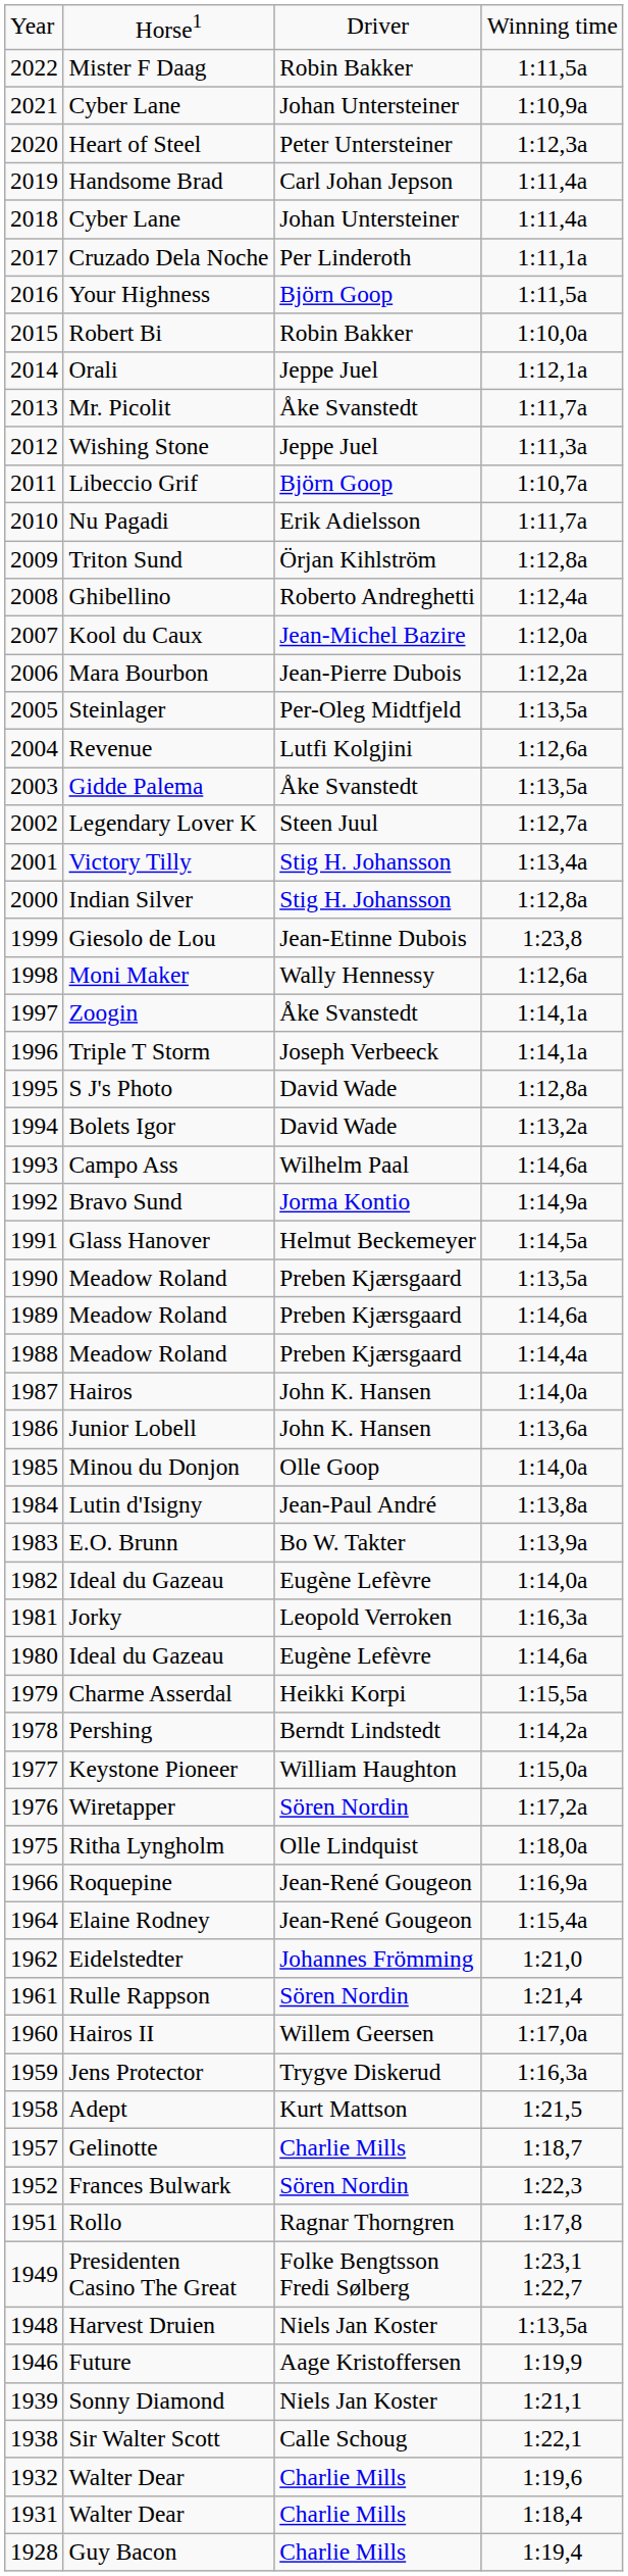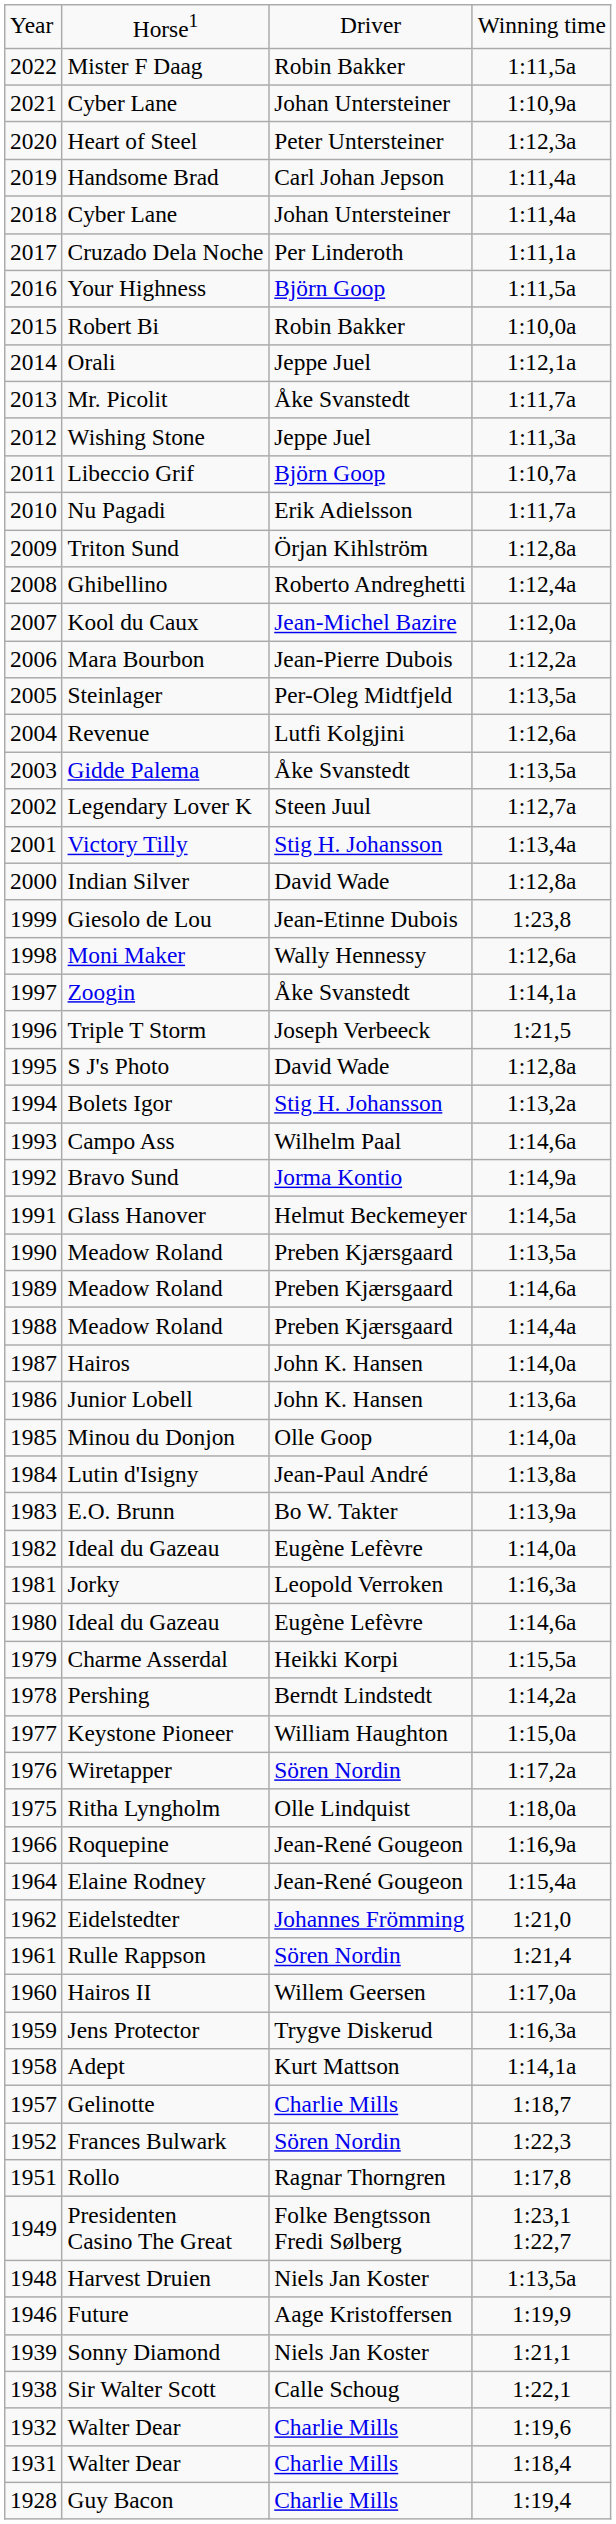 <table class="wikitable">
 <tr>
 <td>Year</td>
 <td align=center>Horse<sup>1</sup></td>
 <td align=center>Driver</td>
 <td align=center>Winning time</td>
 </tr>
 <tr>
 <td>2022</td>
 <td> Mister F Daag</td>
 <td>Robin Bakker</td>
 <td align=center>1:11,5a</td>
 </tr>
 <tr>
 <td>2021</td>
 <td> Cyber Lane</td>
 <td>Johan Untersteiner</td>
 <td align=center>1:10,9a</td>
 </tr>
 <tr>
 <td>2020</td>
 <td> Heart of Steel</td>
 <td>Peter Untersteiner</td>
 <td align=center>1:12,3a</td>
 </tr>
 <tr>
 <td>2019</td>
 <td> Handsome Brad</td>
 <td>Carl Johan Jepson</td>
 <td align=center>1:11,4a</td>
 </tr>
 <tr>
 <td>2018</td>
 <td> Cyber Lane</td>
 <td>Johan Untersteiner</td>
 <td align=center>1:11,4a</td>
 </tr>
 <tr>
 <td>2017</td>
 <td> Cruzado Dela Noche</td>
 <td>Per Linderoth</td>
 <td align=center>1:11,1a</td>
 </tr>
 <tr>
 <td>2016</td>
 <td> Your Highness</td>
 <td><a href='#'>Björn Goop</a></td>
 <td align=center>1:11,5a</td>
 </tr>
 <tr>
 <td>2015</td>
 <td> Robert Bi</td>
 <td>Robin Bakker</td>
 <td align=center>1:10,0a</td>
 </tr>
 <tr>
 <td>2014</td>
 <td> Orali</td>
 <td>Jeppe Juel</td>
 <td align=center>1:12,1a</td>
 </tr>
 <tr>
 <td>2013</td>
 <td> Mr. Picolit</td>
 <td>Åke Svanstedt</td>
 <td align=center>1:11,7a</td>
 </tr>
 <tr>
 <td>2012</td>
 <td> Wishing Stone</td>
 <td>Jeppe Juel</td>
 <td align=center>1:11,3a</td>
 </tr>
 <tr>
 <td>2011</td>
 <td> Libeccio Grif</td>
 <td><a href='#'>Björn Goop</a></td>
 <td align=center>1:10,7a</td>
 </tr>
 <tr>
 <td>2010</td>
 <td> Nu Pagadi</td>
 <td>Erik Adielsson</td>
 <td align=center>1:11,7a</td>
 </tr>
 <tr>
 <td>2009</td>
 <td> Triton Sund</td>
 <td>Örjan Kihlström</td>
 <td align=center>1:12,8a</td>
 </tr>
 <tr>
 <td>2008</td>
 <td> Ghibellino</td>
 <td>Roberto Andreghetti</td>
 <td align=center>1:12,4a</td>
 </tr>
 <tr>
 <td>2007</td>
 <td> Kool du Caux</td>
 <td><a href='#'>Jean-Michel Bazire</a></td>
 <td align=center>1:12,0a</td>
 </tr>
 <tr>
 <td>2006</td>
 <td> Mara Bourbon</td>
 <td>Jean-Pierre Dubois</td>
 <td align=center>1:12,2a</td>
 </tr>
 <tr>
 <td>2005</td>
 <td> Steinlager</td>
 <td>Per-Oleg Midtfjeld</td>
 <td align=center>1:13,5a</td>
 </tr>
 <tr>
 <td>2004</td>
 <td> Revenue</td>
 <td>Lutfi Kolgjini</td>
 <td align=center>1:12,6a</td>
 </tr>
 <tr>
 <td>2003</td>
 <td> <a href='#'>Gidde Palema</a></td>
 <td>Åke Svanstedt</td>
 <td align=center>1:13,5a</td>
 </tr>
 <tr>
 <td>2002</td>
 <td> Legendary Lover K</td>
 <td>Steen Juul</td>
 <td align=center>1:12,7a</td>
 </tr>
 <tr>
 <td>2001</td>
 <td> <a href='#'>Victory Tilly</a></td>
 <td><a href='#'>Stig H. Johansson</a></td>
 <td align=center>1:13,4a</td>
 </tr>
 <tr>
 <td>2000</td>
 <td> Indian Silver</td>
-<td><a href='#'>Stig H. Johansson</a></td>
+<td>David Wade</td>
 <td align=center>1:12,8a</td>
 </tr>
 <tr>
 <td>1999</td>
 <td> Giesolo de Lou</td>
 <td>Jean-Etinne Dubois</td>
 <td align=center>1:23,8</td>
 </tr>
 <tr>
 <td>1998</td>
 <td> <a href='#'>Moni Maker</a></td>
 <td>Wally Hennessy</td>
 <td align=center>1:12,6a</td>
 </tr>
 <tr>
 <td>1997</td>
 <td> <a href='#'>Zoogin</a></td>
 <td>Åke Svanstedt</td>
 <td align=center>1:14,1a</td>
 </tr>
 <tr>
 <td>1996</td>
 <td> Triple T Storm</td>
 <td>Joseph Verbeeck</td>
-<td align=center>1:14,1a</td>
+<td align=center>1:21,5</td>
 </tr>
 <tr>
 <td>1995</td>
 <td> S J's Photo</td>
 <td>David Wade</td>
 <td align=center>1:12,8a</td>
 </tr>
 <tr>
 <td>1994</td>
 <td> Bolets Igor</td>
-<td>David Wade</td>
+<td><a href='#'>Stig H. Johansson</a></td>
 <td align=center>1:13,2a</td>
 </tr>
 <tr>
 <td>1993</td>
 <td> Campo Ass</td>
 <td>Wilhelm Paal</td>
 <td align=center>1:14,6a</td>
 </tr>
 <tr>
 <td>1992</td>
 <td> Bravo Sund</td>
 <td><a href='#'>Jorma Kontio</a></td>
 <td align=center>1:14,9a</td>
 </tr>
 <tr>
 <td>1991</td>
 <td> Glass Hanover</td>
 <td>Helmut Beckemeyer</td>
 <td align=center>1:14,5a</td>
 </tr>
 <tr>
 <td>1990</td>
 <td> Meadow Roland</td>
 <td>Preben Kjærsgaard</td>
 <td align=center>1:13,5a</td>
 </tr>
 <tr>
 <td>1989</td>
 <td> Meadow Roland</td>
 <td>Preben Kjærsgaard</td>
 <td align=center>1:14,6a</td>
 </tr>
 <tr>
 <td>1988</td>
 <td> Meadow Roland</td>
 <td>Preben Kjærsgaard</td>
 <td align=center>1:14,4a</td>
 </tr>
 <tr>
 <td>1987</td>
 <td> Hairos</td>
 <td>John K. Hansen</td>
 <td align=center>1:14,0a</td>
 </tr>
 <tr>
 <td>1986</td>
 <td> Junior Lobell</td>
 <td>John K. Hansen</td>
 <td align=center>1:13,6a</td>
 </tr>
 <tr>
 <td>1985</td>
 <td> Minou du Donjon</td>
 <td>Olle Goop</td>
 <td align=center>1:14,0a</td>
 </tr>
 <tr>
 <td>1984</td>
 <td> Lutin d'Isigny</td>
 <td>Jean-Paul André</td>
 <td align=center>1:13,8a</td>
 </tr>
 <tr>
 <td>1983</td>
 <td> E.O. Brunn</td>
 <td>Bo W. Takter</td>
 <td align=center>1:13,9a</td>
 </tr>
 <tr>
 <td>1982</td>
 <td> Ideal du Gazeau</td>
 <td>Eugène Lefèvre</td>
 <td align=center>1:14,0a</td>
 </tr>
 <tr>
 <td>1981</td>
 <td> Jorky</td>
 <td>Leopold Verroken</td>
 <td align=center>1:16,3a</td>
 </tr>
 <tr>
 <td>1980</td>
 <td> Ideal du Gazeau</td>
 <td>Eugène Lefèvre</td>
 <td align=center>1:14,6a</td>
 </tr>
 <tr>
 <td>1979</td>
 <td> Charme Asserdal</td>
 <td>Heikki Korpi</td>
 <td align=center>1:15,5a</td>
 </tr>
 <tr>
 <td>1978</td>
 <td> Pershing</td>
 <td>Berndt Lindstedt</td>
 <td align=center>1:14,2a</td>
 </tr>
 <tr>
 <td>1977</td>
 <td> Keystone Pioneer</td>
 <td>William Haughton</td>
 <td align=center>1:15,0a</td>
 </tr>
 <tr>
 <td>1976</td>
 <td> Wiretapper</td>
 <td><a href='#'>Sören Nordin</a></td>
 <td align=center>1:17,2a</td>
 </tr>
 <tr>
 <td>1975</td>
 <td> Ritha Lyngholm</td>
 <td>Olle Lindquist</td>
 <td align=center>1:18,0a</td>
 </tr>
 <tr>
 <td>1966</td>
 <td> Roquepine</td>
 <td>Jean-René Gougeon</td>
 <td align=center>1:16,9a</td>
 </tr>
 <tr>
 <td>1964</td>
 <td> Elaine Rodney</td>
 <td>Jean-René Gougeon</td>
 <td align=center>1:15,4a</td>
 </tr>
 <tr>
 <td>1962</td>
 <td> Eidelstedter</td>
 <td><a href='#'>Johannes Frömming</a></td>
 <td align=center>1:21,0</td>
 </tr>
 <tr>
 <td>1961</td>
 <td> Rulle Rappson</td>
 <td><a href='#'>Sören Nordin</a></td>
 <td align=center>1:21,4</td>
 </tr>
 <tr>
 <td>1960</td>
 <td> Hairos II</td>
 <td>Willem Geersen</td>
 <td align=center>1:17,0a</td>
 </tr>
 <tr>
 <td>1959</td>
 <td> Jens Protector</td>
 <td>Trygve Diskerud</td>
 <td align=center>1:16,3a</td>
 </tr>
 <tr>
 <td>1958</td>
 <td> Adept</td>
 <td>Kurt Mattson</td>
-<td align=center>1:21,5</td>
+<td align=center>1:14,1a</td>
 </tr>
 <tr>
 <td>1957</td>
 <td> Gelinotte</td>
 <td><a href='#'>Charlie Mills</a></td>
 <td align=center>1:18,7</td>
 </tr>
 <tr>
 <td>1952</td>
 <td> Frances Bulwark</td>
 <td><a href='#'>Sören Nordin</a></td>
 <td align=center>1:22,3</td>
 </tr>
 <tr>
 <td>1951</td>
 <td> Rollo</td>
 <td>Ragnar Thorngren</td>
 <td align=center>1:17,8</td>
 </tr>
 <tr>
 <td>1949</td>
 <td> Presidenten <br>  Casino The Great</td>
 <td>Folke Bengtsson <br> Fredi Sølberg</td>
 <td align=center>1:23,1 <br> 1:22,7</td>
 </tr>
 <tr>
 <td>1948</td>
 <td> Harvest Druien</td>
 <td>Niels Jan Koster</td>
 <td align=center>1:13,5a</td>
 </tr>
 <tr>
 <td>1946</td>
 <td> Future</td>
 <td>Aage Kristoffersen</td>
 <td align=center>1:19,9</td>
 </tr>
 <tr>
 <td>1939</td>
 <td> Sonny Diamond</td>
 <td>Niels Jan Koster</td>
 <td align=center>1:21,1</td>
 </tr>
 <tr>
 <td>1938</td>
 <td> Sir Walter Scott</td>
 <td>Calle Schoug</td>
 <td align=center>1:22,1</td>
 </tr>
 <tr>
 <td>1932</td>
 <td> Walter Dear</td>
 <td><a href='#'>Charlie Mills</a></td>
 <td align=center>1:19,6</td>
 </tr>
 <tr>
 <td>1931</td>
 <td> Walter Dear</td>
 <td><a href='#'>Charlie Mills</a></td>
 <td align=center>1:18,4</td>
 </tr>
 <tr>
 <td>1928</td>
 <td> Guy Bacon</td>
 <td><a href='#'>Charlie Mills</a></td>
 <td align=center>1:19,4</td>
 </tr>
 </table>
